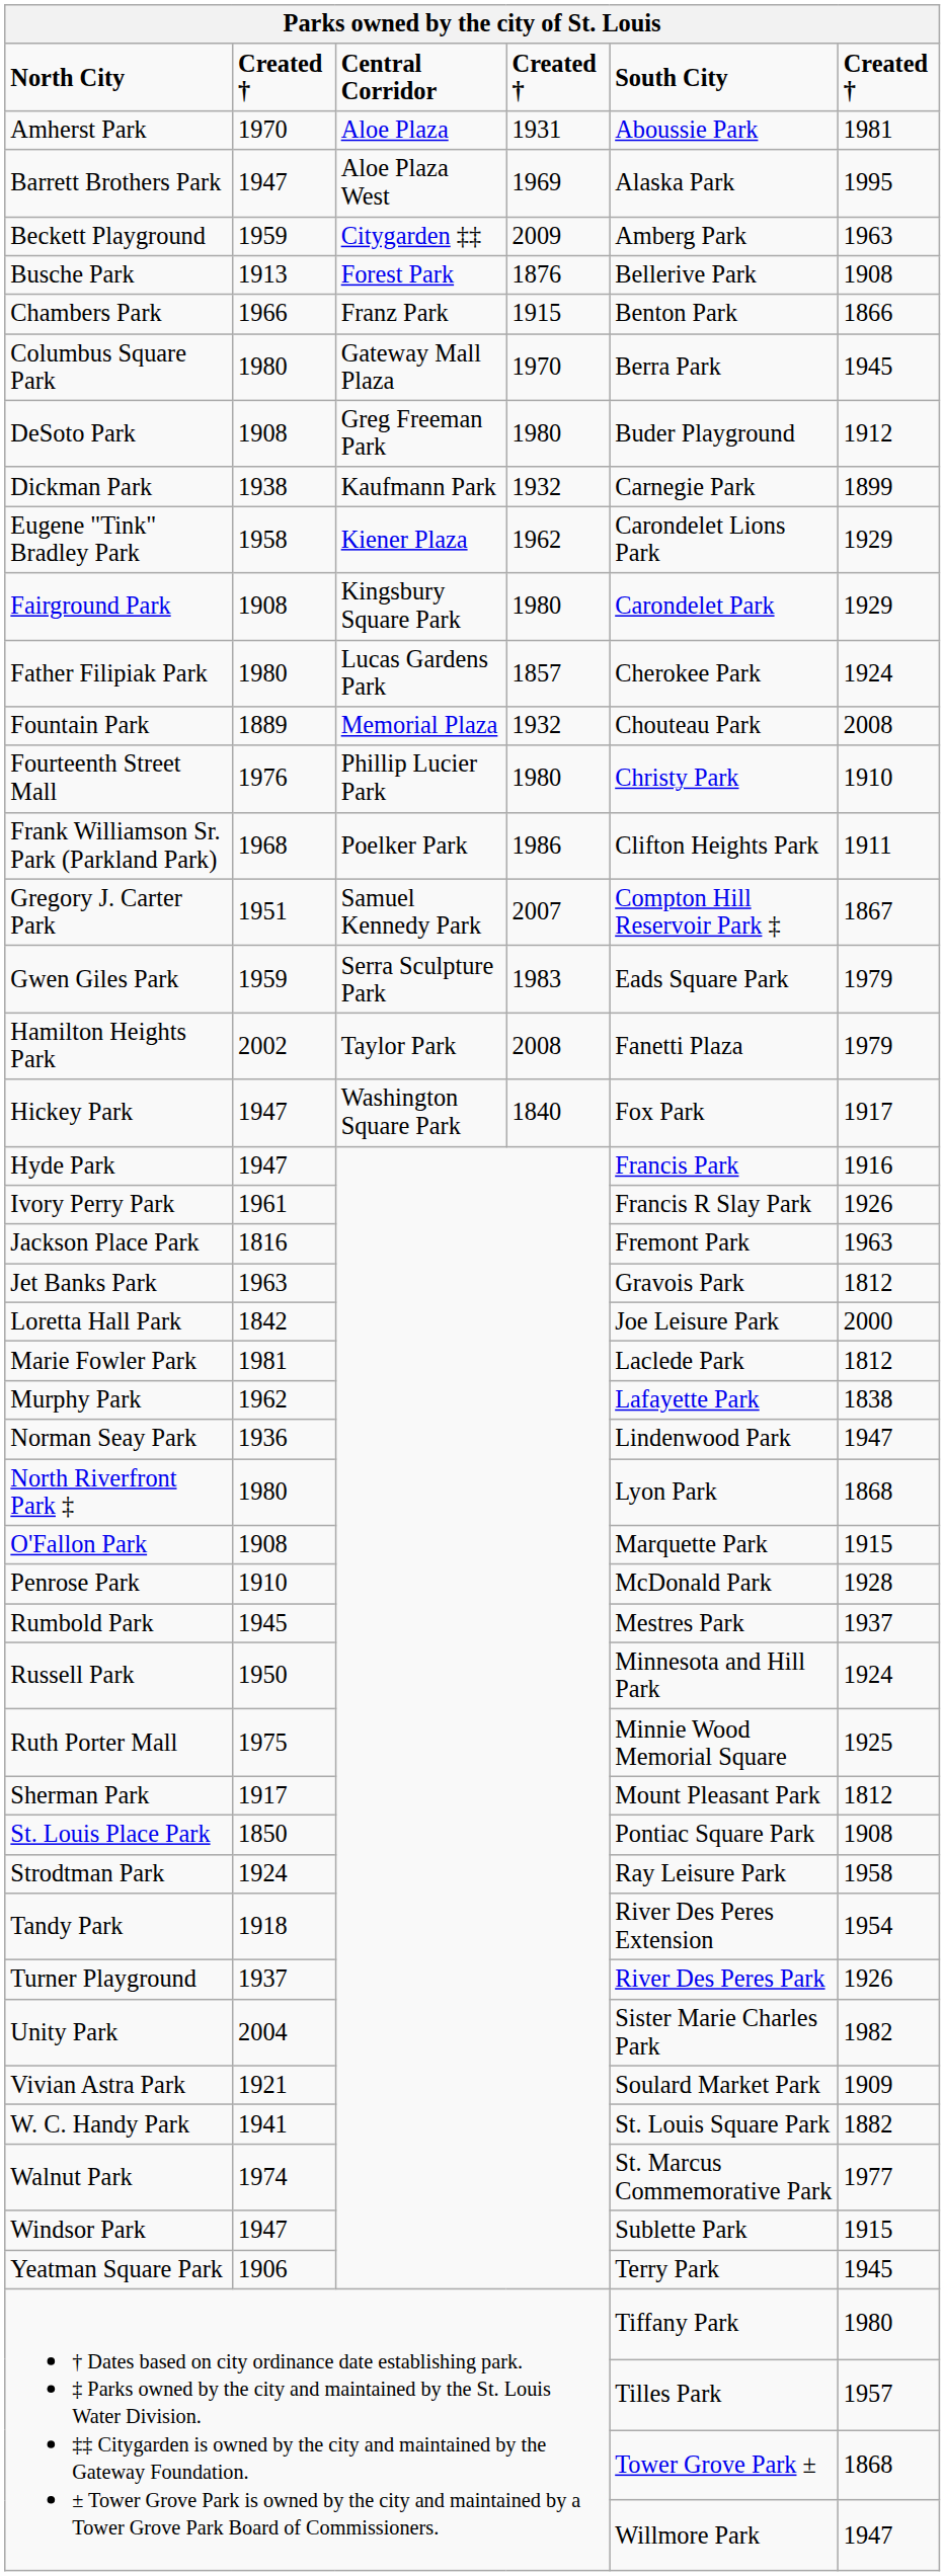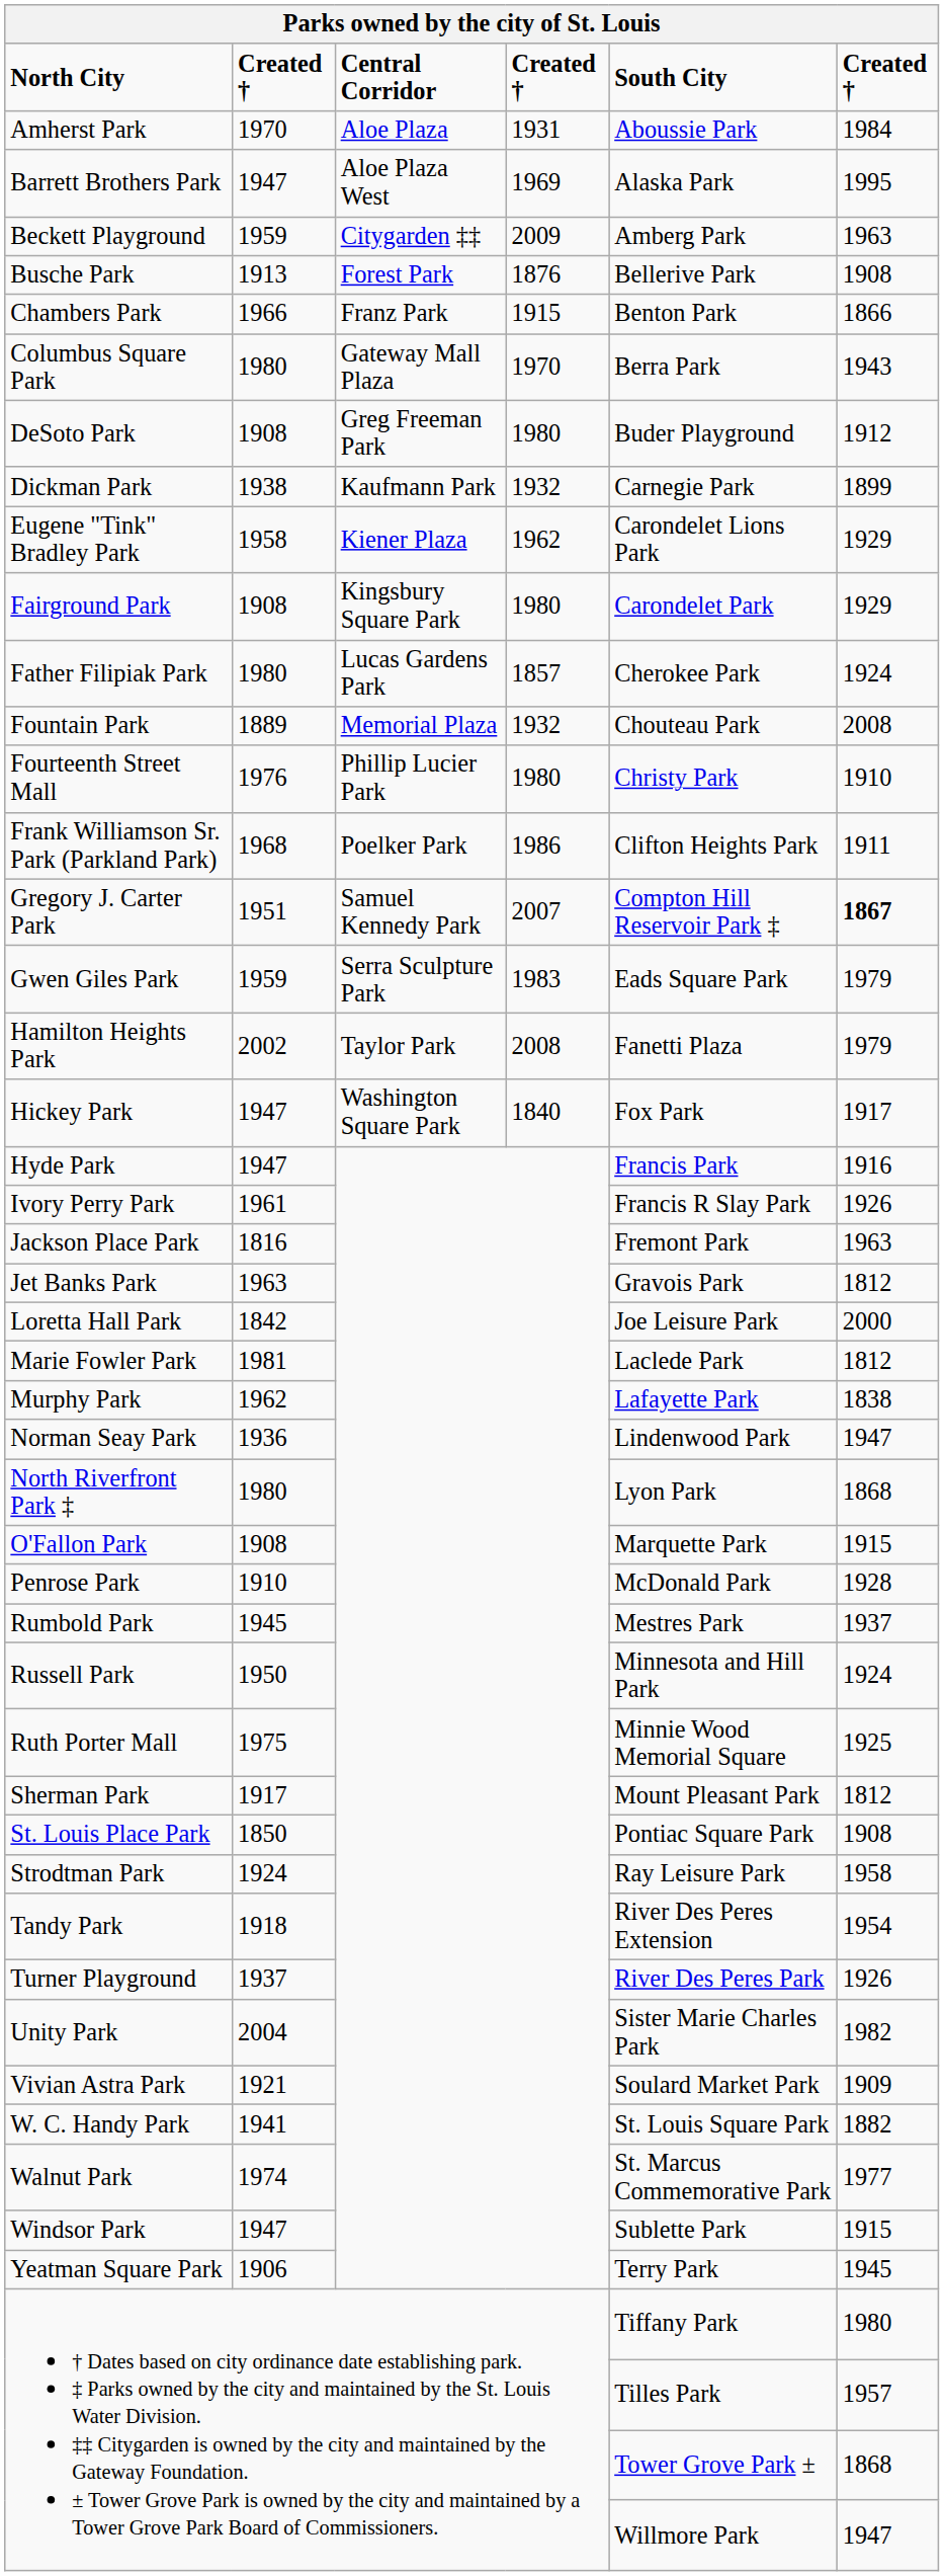 <table class="wikitable">
 <tr>
 <th colspan="6">Parks owned by the city of St. Louis</th>
 </tr>
 <tr>
 <td><strong>North City</strong></td>
 <td><strong>Created †</strong></td>
 <td><strong>Central Corridor</strong></td>
 <td><strong>Created †</strong></td>
 <td><strong>South City</strong></td>
 <td><strong>Created †</strong></td>
 </tr>
 <tr>
 <td>Amherst Park</td>
 <td>1970</td>
 <td><a href='#'>Aloe Plaza</a></td>
 <td>1931</td>
 <td><a href='#'>Aboussie Park</a></td>
-<td>1981</td>
+<td>1984</td>
 </tr>
 <tr>
 <td>Barrett Brothers Park</td>
 <td>1947</td>
 <td>Aloe Plaza West</td>
 <td>1969</td>
 <td>Alaska Park</td>
 <td>1995</td>
 </tr>
 <tr>
 <td>Beckett Playground</td>
 <td>1959</td>
 <td><a href='#'>Citygarden</a> ‡‡</td>
 <td>2009</td>
 <td>Amberg Park</td>
 <td>1963</td>
 </tr>
 <tr>
 <td>Busche Park</td>
 <td>1913</td>
 <td><a href='#'>Forest Park</a></td>
 <td>1876</td>
 <td>Bellerive Park</td>
 <td>1908</td>
 </tr>
 <tr>
 <td>Chambers Park</td>
 <td>1966</td>
 <td>Franz Park</td>
 <td>1915</td>
 <td>Benton Park</td>
 <td>1866</td>
 </tr>
 <tr>
 <td>Columbus Square Park</td>
 <td>1980</td>
 <td>Gateway Mall Plaza</td>
 <td>1970</td>
 <td>Berra Park</td>
-<td>1945</td>
+<td>1943</td>
 </tr>
 <tr>
 <td>DeSoto Park</td>
 <td>1908</td>
 <td>Greg Freeman Park</td>
 <td>1980</td>
 <td>Buder Playground</td>
 <td>1912</td>
 </tr>
 <tr>
 <td>Dickman Park</td>
 <td>1938</td>
 <td>Kaufmann Park</td>
 <td>1932</td>
 <td>Carnegie Park</td>
 <td>1899</td>
 </tr>
 <tr>
 <td>Eugene "Tink" Bradley Park</td>
 <td>1958</td>
 <td><a href='#'>Kiener Plaza</a></td>
 <td>1962</td>
 <td>Carondelet Lions Park</td>
 <td>1929</td>
 </tr>
 <tr>
 <td><a href='#'>Fairground Park</a></td>
 <td>1908</td>
 <td>Kingsbury Square Park</td>
 <td>1980</td>
 <td><a href='#'>Carondelet Park</a></td>
 <td>1929</td>
 </tr>
 <tr>
 <td>Father Filipiak Park</td>
 <td>1980</td>
 <td>Lucas Gardens Park</td>
 <td>1857</td>
 <td>Cherokee Park</td>
 <td>1924</td>
 </tr>
 <tr>
 <td>Fountain Park</td>
 <td>1889</td>
 <td><a href='#'>Memorial Plaza</a></td>
 <td>1932</td>
 <td>Chouteau Park</td>
 <td>2008</td>
 </tr>
 <tr>
 <td>Fourteenth Street Mall</td>
 <td>1976</td>
 <td>Phillip Lucier Park</td>
 <td>1980</td>
 <td><a href='#'>Christy Park</a></td>
 <td>1910</td>
 </tr>
 <tr>
 <td>Frank Williamson Sr. Park (Parkland Park)</td>
 <td>1968</td>
 <td>Poelker Park</td>
 <td>1986</td>
 <td>Clifton Heights Park</td>
 <td>1911</td>
 </tr>
 <tr>
 <td>Gregory J. Carter Park</td>
 <td>1951</td>
 <td>Samuel Kennedy Park</td>
 <td>2007</td>
 <td><a href='#'>Compton Hill Reservoir Park</a> ‡</td>
-<td>1867</td>
+<td><strong>1867</strong></td>
 </tr>
 <tr>
 <td>Gwen Giles Park</td>
 <td>1959</td>
 <td>Serra Sculpture Park</td>
 <td>1983</td>
 <td>Eads Square Park</td>
 <td>1979</td>
 </tr>
 <tr>
 <td>Hamilton Heights Park</td>
 <td>2002</td>
 <td>Taylor Park</td>
 <td>2008</td>
 <td>Fanetti Plaza</td>
 <td>1979</td>
 </tr>
 <tr>
 <td>Hickey Park</td>
 <td>1947</td>
 <td>Washington Square Park</td>
 <td>1840</td>
 <td>Fox Park</td>
 <td>1917</td>
 </tr>
 <tr>
 <td>Hyde Park</td>
 <td>1947</td>
 <td colspan="2" rowspan="25"></td>
 <td><a href='#'>Francis Park</a></td>
 <td>1916</td>
 </tr>
 <tr>
 <td>Ivory Perry Park</td>
 <td>1961</td>
 <td>Francis R Slay Park</td>
 <td>1926</td>
 </tr>
 <tr>
 <td>Jackson Place Park</td>
 <td>1816</td>
 <td>Fremont Park</td>
 <td>1963</td>
 </tr>
 <tr>
 <td>Jet Banks Park</td>
 <td>1963</td>
 <td>Gravois Park</td>
 <td>1812</td>
 </tr>
 <tr>
 <td>Loretta Hall Park</td>
 <td>1842</td>
 <td>Joe Leisure Park</td>
 <td>2000</td>
 </tr>
 <tr>
 <td>Marie Fowler Park</td>
 <td>1981</td>
 <td>Laclede Park</td>
 <td>1812</td>
 </tr>
 <tr>
 <td>Murphy Park</td>
 <td>1962</td>
 <td><a href='#'>Lafayette Park</a></td>
 <td>1838</td>
 </tr>
 <tr>
 <td>Norman Seay Park</td>
 <td>1936</td>
 <td>Lindenwood Park</td>
 <td>1947</td>
 </tr>
 <tr>
 <td><a href='#'>North Riverfront Park</a> ‡</td>
 <td>1980</td>
 <td>Lyon Park</td>
 <td>1868</td>
 </tr>
 <tr>
 <td><a href='#'>O'Fallon Park</a></td>
 <td>1908</td>
 <td>Marquette Park</td>
 <td>1915</td>
 </tr>
 <tr>
 <td>Penrose Park</td>
 <td>1910</td>
 <td>McDonald Park</td>
 <td>1928</td>
 </tr>
 <tr>
 <td>Rumbold Park</td>
 <td>1945</td>
 <td>Mestres Park</td>
 <td>1937</td>
 </tr>
 <tr>
 <td>Russell Park</td>
 <td>1950</td>
 <td>Minnesota and Hill Park</td>
 <td>1924</td>
 </tr>
 <tr>
 <td>Ruth Porter Mall</td>
 <td>1975</td>
 <td>Minnie Wood Memorial Square</td>
 <td>1925</td>
 </tr>
 <tr>
 <td>Sherman Park</td>
 <td>1917</td>
 <td>Mount Pleasant Park</td>
 <td>1812</td>
 </tr>
 <tr>
 <td><a href='#'>St. Louis Place Park</a></td>
 <td>1850</td>
 <td>Pontiac Square Park</td>
 <td>1908</td>
 </tr>
 <tr>
 <td>Strodtman Park</td>
 <td>1924</td>
 <td>Ray Leisure Park</td>
 <td>1958</td>
 </tr>
 <tr>
 <td>Tandy Park</td>
 <td>1918</td>
 <td>River Des Peres Extension</td>
 <td>1954</td>
 </tr>
 <tr>
 <td>Turner Playground</td>
 <td>1937</td>
 <td><a href='#'>River Des Peres Park</a></td>
 <td>1926</td>
 </tr>
 <tr>
 <td>Unity Park</td>
 <td>2004</td>
 <td>Sister Marie Charles Park</td>
 <td>1982</td>
 </tr>
 <tr>
 <td>Vivian Astra Park</td>
 <td>1921</td>
 <td>Soulard Market Park</td>
 <td>1909</td>
 </tr>
 <tr>
 <td>W. C. Handy Park</td>
 <td>1941</td>
 <td>St. Louis Square Park</td>
 <td>1882</td>
 </tr>
 <tr>
 <td>Walnut Park</td>
 <td>1974</td>
 <td>St. Marcus Commemorative Park</td>
 <td>1977</td>
 </tr>
 <tr>
 <td>Windsor Park</td>
 <td>1947</td>
 <td>Sublette Park</td>
 <td>1915</td>
 </tr>
 <tr>
 <td>Yeatman Square Park</td>
 <td>1906</td>
 <td>Terry Park</td>
 <td>1945</td>
 </tr>
 <tr>
 <td colspan="4" rowspan="4"><br><ul><li><small>† Dates based on city ordinance date establishing park.</small></li><li><small>‡ Parks owned by the city and maintained by the St. Louis Water Division.</small></li><li><small>‡‡ Citygarden is owned by the city and maintained by the Gateway Foundation.</small></li><li><small>± Tower Grove Park is owned by the city and maintained by a Tower Grove Park Board of Commissioners.</small></li></ul></td>
 <td>Tiffany Park</td>
 <td>1980</td>
 </tr>
 <tr>
 <td>Tilles Park</td>
 <td>1957</td>
 </tr>
 <tr>
 <td><a href='#'>Tower Grove Park</a> ±</td>
 <td>1868</td>
 </tr>
 <tr>
 <td>Willmore Park</td>
 <td>1947</td>
 </tr>
 </table>
